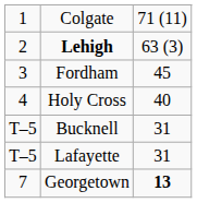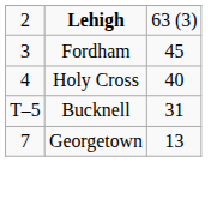 <table class="wikitable">
 <tr align="center">
-</tr>
-<tr align="center">
-<td>1</td>
-<td>Colgate</td>
-<td>71 (11)</td>
 </tr>
 <tr align="center">
 <td>2</td>
 <td><strong>Lehigh</strong></td>
 <td>63 (3)</td>
 </tr>
 <tr align="center">
 <td>3</td>
 <td>Fordham</td>
 <td>45</td>
 </tr>
 <tr align="center">
 <td>4</td>
 <td>Holy Cross</td>
 <td>40</td>
 </tr>
 <tr align="center">
 <td>T–5</td>
 <td>Bucknell</td>
 <td>31</td>
 </tr>
 <tr align="center">
-<td>T–5</td>
-<td>Lafayette</td>
-<td>31</td>
-</tr>
-<tr align="center">
 <td>7</td>
 <td>Georgetown</td>
-<td><strong>13</strong></td>
+<td>13</td>
 </tr>
 </table>
